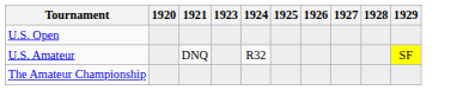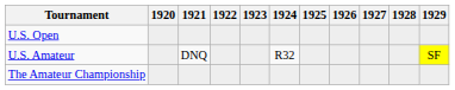 <table class="wikitable" style="font-size:95%;text-align:center;">
 <tr>
 <th>Tournament</th>
 <th>1920</th>
 <th>1921</th>
+<th>1922</th>
 <th>1923</th>
 <th>1924</th>
 <th>1925</th>
 <th>1926</th>
 <th>1927</th>
 <th>1928</th>
 <th>1929</th>
 </tr>
 <tr>
 <td align=left><a href='#'>U.S. Open</a></td>
 <td style="background:#eeeeee;"></td>
 <td style="background:#eeeeee;"></td>
 <td style="background:#eeeeee;"></td>
 <td style="background:#eeeeee;"></td>
 <td style="background:#eeeeee;"></td>
 <td style="background:#eeeeee;"></td>
 <td style="background:#eeeeee;"></td>
 <td style="background:#eeeeee;"></td>
 <td style="background:#eeeeee;"></td>
+<td style="background:#eeeeee;"></td>
 </tr>
 <tr>
 <td align=left><a href='#'>U.S. Amateur</a></td>
 <td style="background:#eeeeee;"></td>
 <td>DNQ</td>
+<td style="background:#eeeeee;"></td>
 <td style="background:#eeeeee;"></td>
 <td>R32</td>
 <td style="background:#eeeeee;"></td>
 <td style="background:#eeeeee;"></td>
 <td style="background:#eeeeee;"></td>
 <td style="background:#eeeeee;"></td>
 <td style="background:yellow;">SF</td>
 </tr>
 <tr>
 <td align=left><a href='#'>The Amateur Championship</a></td>
 <td style="background:#eeeeee;"></td>
 <td style="background:#eeeeee;"></td>
 <td style="background:#eeeeee;"></td>
 <td style="background:#eeeeee;"></td>
 <td style="background:#eeeeee;"></td>
 <td style="background:#eeeeee;"></td>
 <td style="background:#eeeeee;"></td>
 <td style="background:#eeeeee;"></td>
 <td style="background:#eeeeee;"></td>
+<td style="background:#eeeeee;"></td>
 </tr>
 </table>
